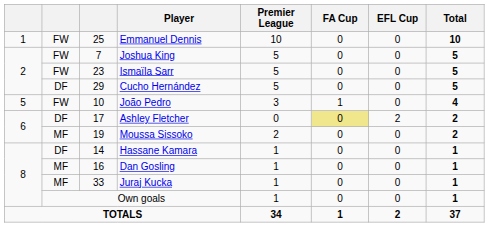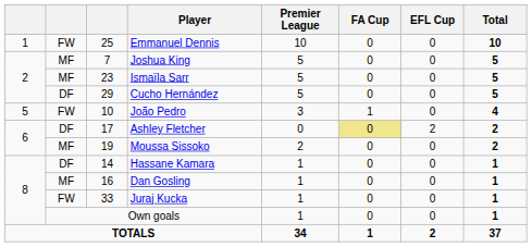 <table class="wikitable" style="font-size: 95%; text-align: center;">
 <tr>
 <th width=50></th>
 <th width=50></th>
 <th width=50></th>
 <th width=180>Player</th>
 <th width=100>Premier League</th>
 <th width=80>FA Cup</th>
 <th width=80>EFL Cup</th>
 <th width=80>Total</th>
 </tr>
 <tr>
 <td rowspan="1">1</td>
 <td>FW</td>
 <td>25</td>
 <td align=left> <a href='#'>Emmanuel Dennis</a></td>
 <td>10</td>
 <td>0</td>
 <td>0</td>
 <td><strong>10</strong></td>
 </tr>
 <tr>
 <td rowspan="3">2</td>
-<td>FW</td>
+<td>MF</td>
 <td>7</td>
 <td align=left> <a href='#'>Joshua King</a></td>
 <td>5</td>
 <td>0</td>
 <td>0</td>
 <td><strong>5</strong></td>
 </tr>
 <tr>
-<td>FW</td>
+<td>MF</td>
 <td>23</td>
 <td align=left> <a href='#'>Ismaïla Sarr</a></td>
 <td>5</td>
 <td>0</td>
 <td>0</td>
 <td><strong>5</strong></td>
 </tr>
 <tr>
 <td>DF</td>
 <td>29</td>
 <td align=left> <a href='#'>Cucho Hernández</a></td>
 <td>5</td>
 <td>0</td>
 <td>0</td>
 <td><strong>5</strong></td>
 </tr>
 <tr>
 <td rowspan="1">5</td>
 <td>FW</td>
 <td>10</td>
 <td align=left> <a href='#'>João Pedro</a></td>
 <td>3</td>
 <td>1</td>
 <td>0</td>
 <td><strong>4</strong></td>
 </tr>
 <tr>
 <td rowspan="2">6</td>
 <td>DF</td>
 <td>17</td>
 <td align=left> <a href='#'>Ashley Fletcher</a></td>
 <td>0</td>
 <td style="background: khaki;">0</td>
 <td>2</td>
 <td><strong>2</strong></td>
 </tr>
 <tr>
 <td>MF</td>
 <td>19</td>
 <td align=left> <a href='#'>Moussa Sissoko</a></td>
 <td>2</td>
 <td>0</td>
 <td>0</td>
 <td><strong>2</strong></td>
 </tr>
 <tr>
 <td rowspan="4">8</td>
 <td>DF</td>
 <td>14</td>
 <td align=left> <a href='#'>Hassane Kamara</a></td>
 <td>1</td>
 <td>0</td>
 <td>0</td>
 <td><strong>1</strong></td>
 </tr>
 <tr>
 <td>MF</td>
 <td>16</td>
 <td align=left> <a href='#'>Dan Gosling</a></td>
 <td>1</td>
 <td>0</td>
 <td>0</td>
 <td><strong>1</strong></td>
 </tr>
 <tr>
-<td>MF</td>
+<td>FW</td>
 <td>33</td>
 <td align=left> <a href='#'>Juraj Kucka</a></td>
 <td>1</td>
 <td>0</td>
 <td>0</td>
 <td><strong>1</strong></td>
 </tr>
 <tr>
 <td colspan="3">Own goals</td>
 <td>1</td>
 <td>0</td>
 <td>0</td>
 <td><strong>1</strong></td>
 </tr>
 <tr class="sortbottom">
 <td colspan="4"><strong>TOTALS</strong></td>
 <td><strong>34</strong></td>
 <td><strong>1</strong></td>
 <td><strong>2</strong></td>
 <td><strong>37</strong></td>
 </tr>
 </table>
